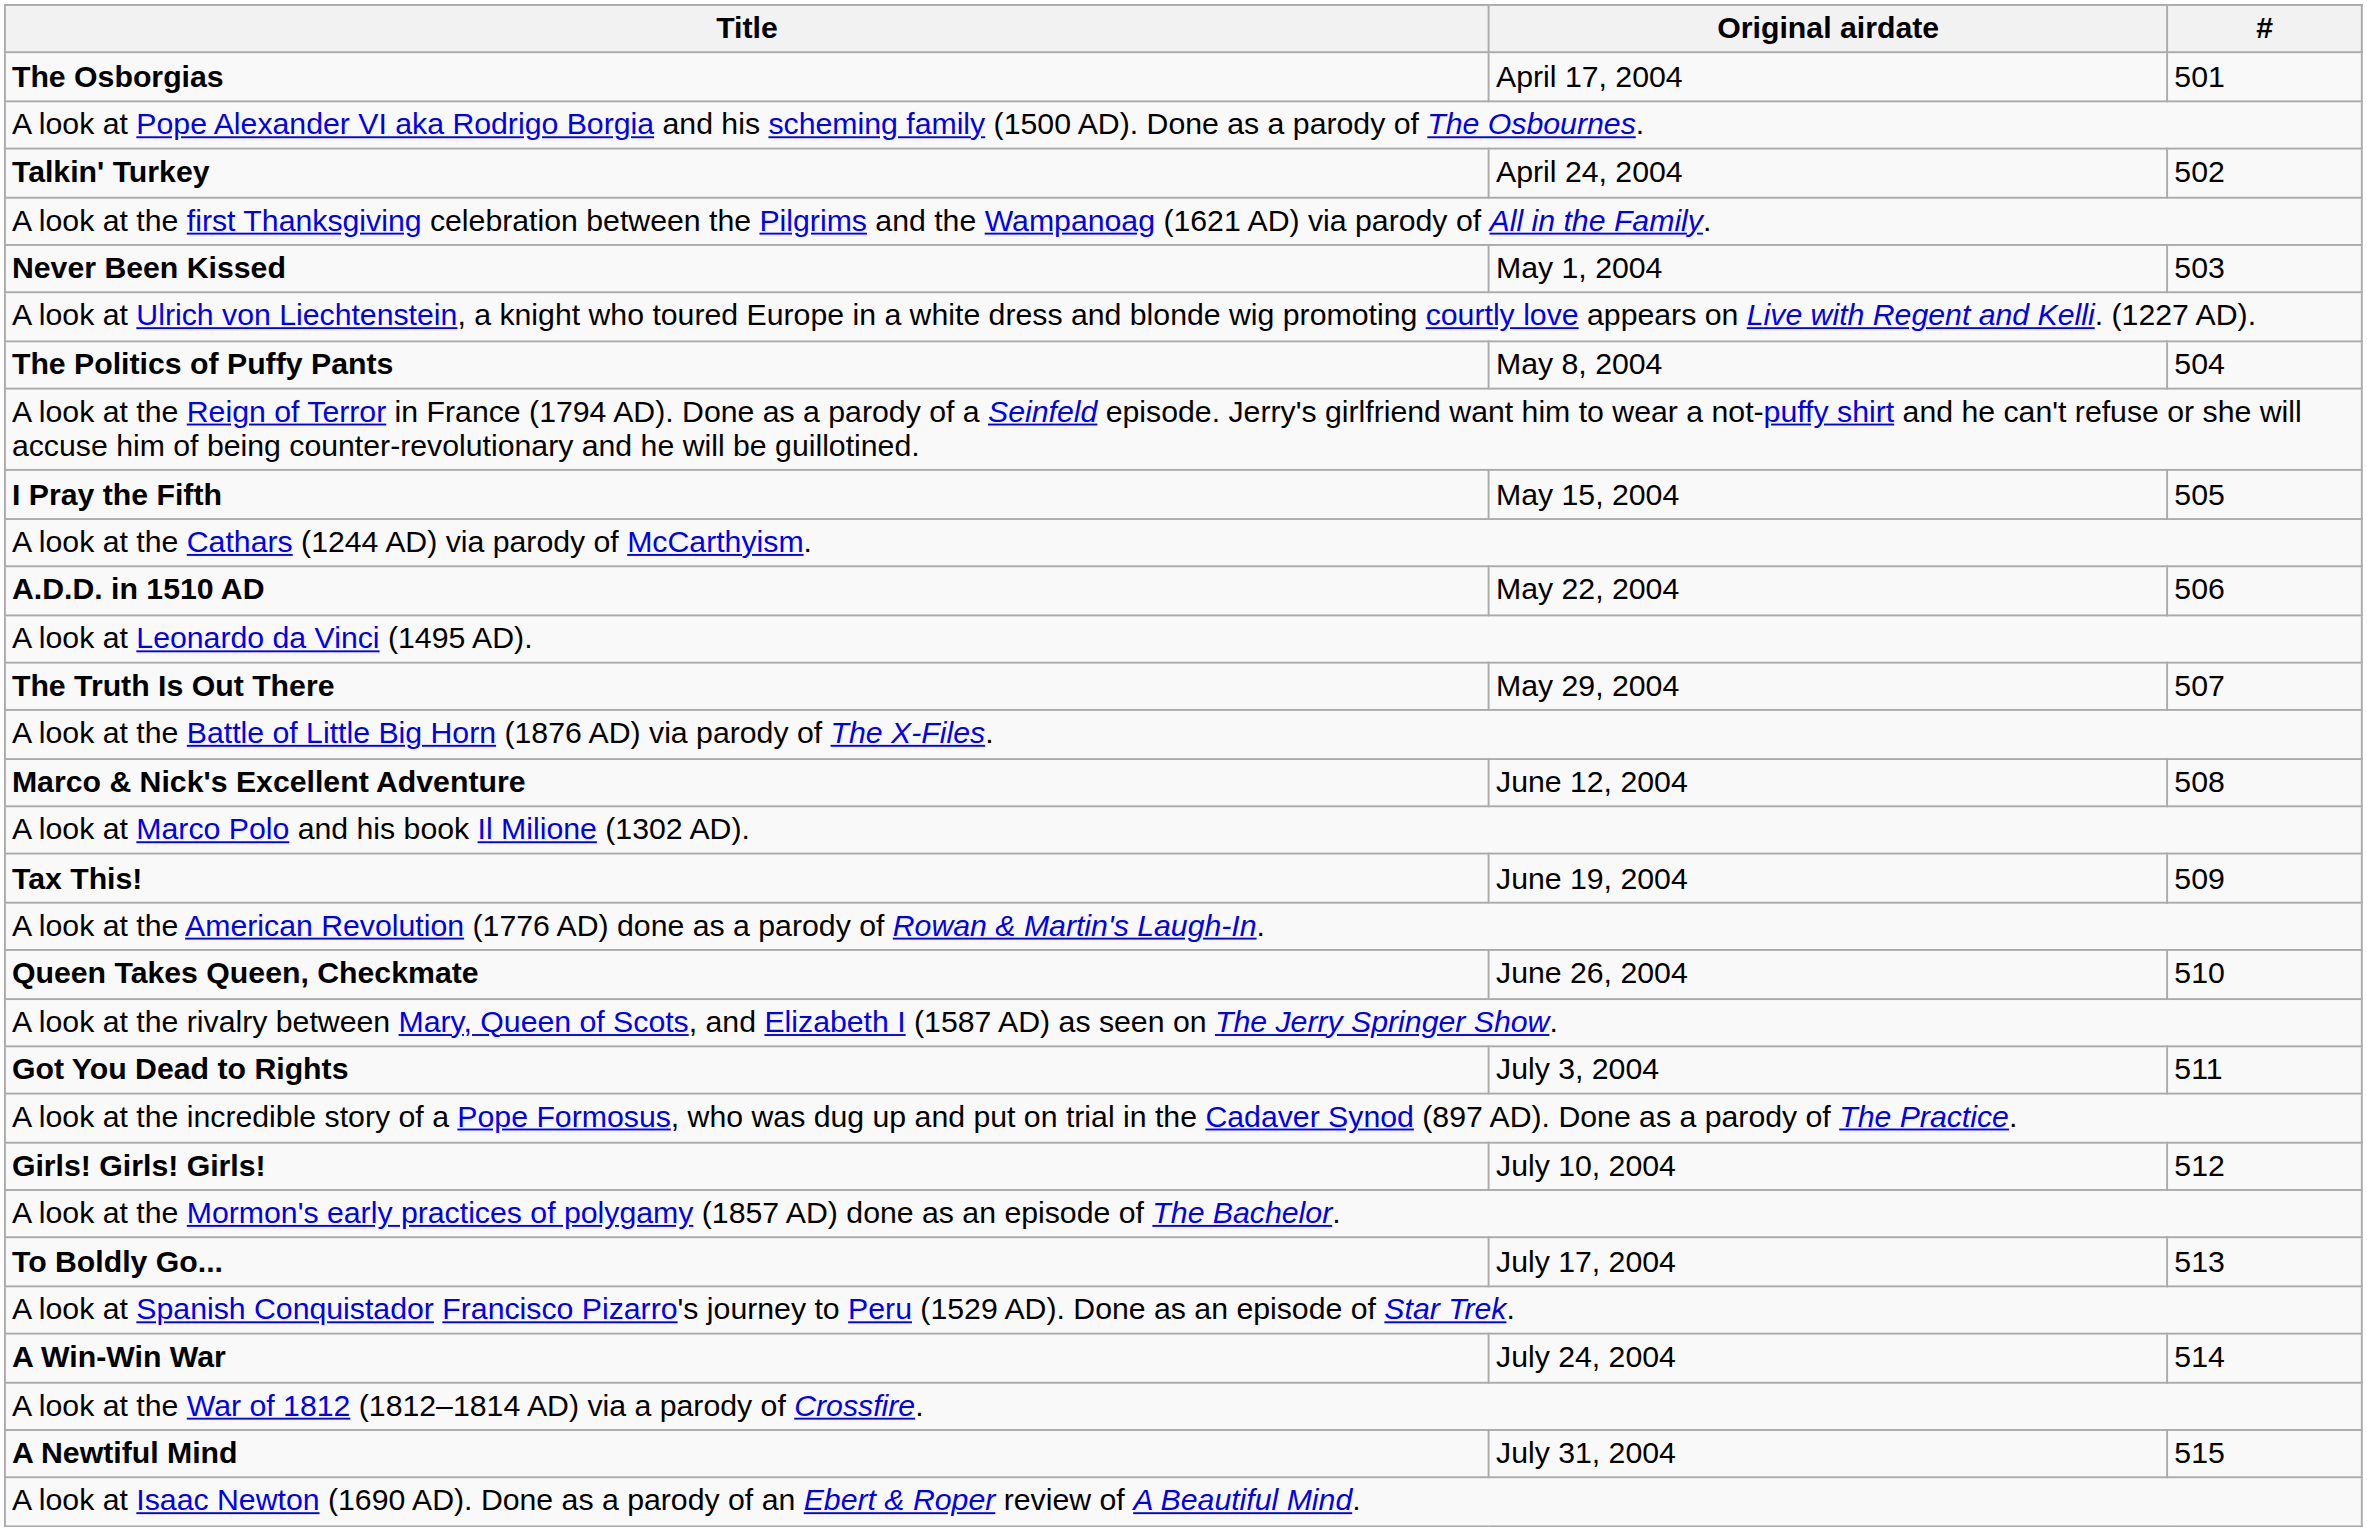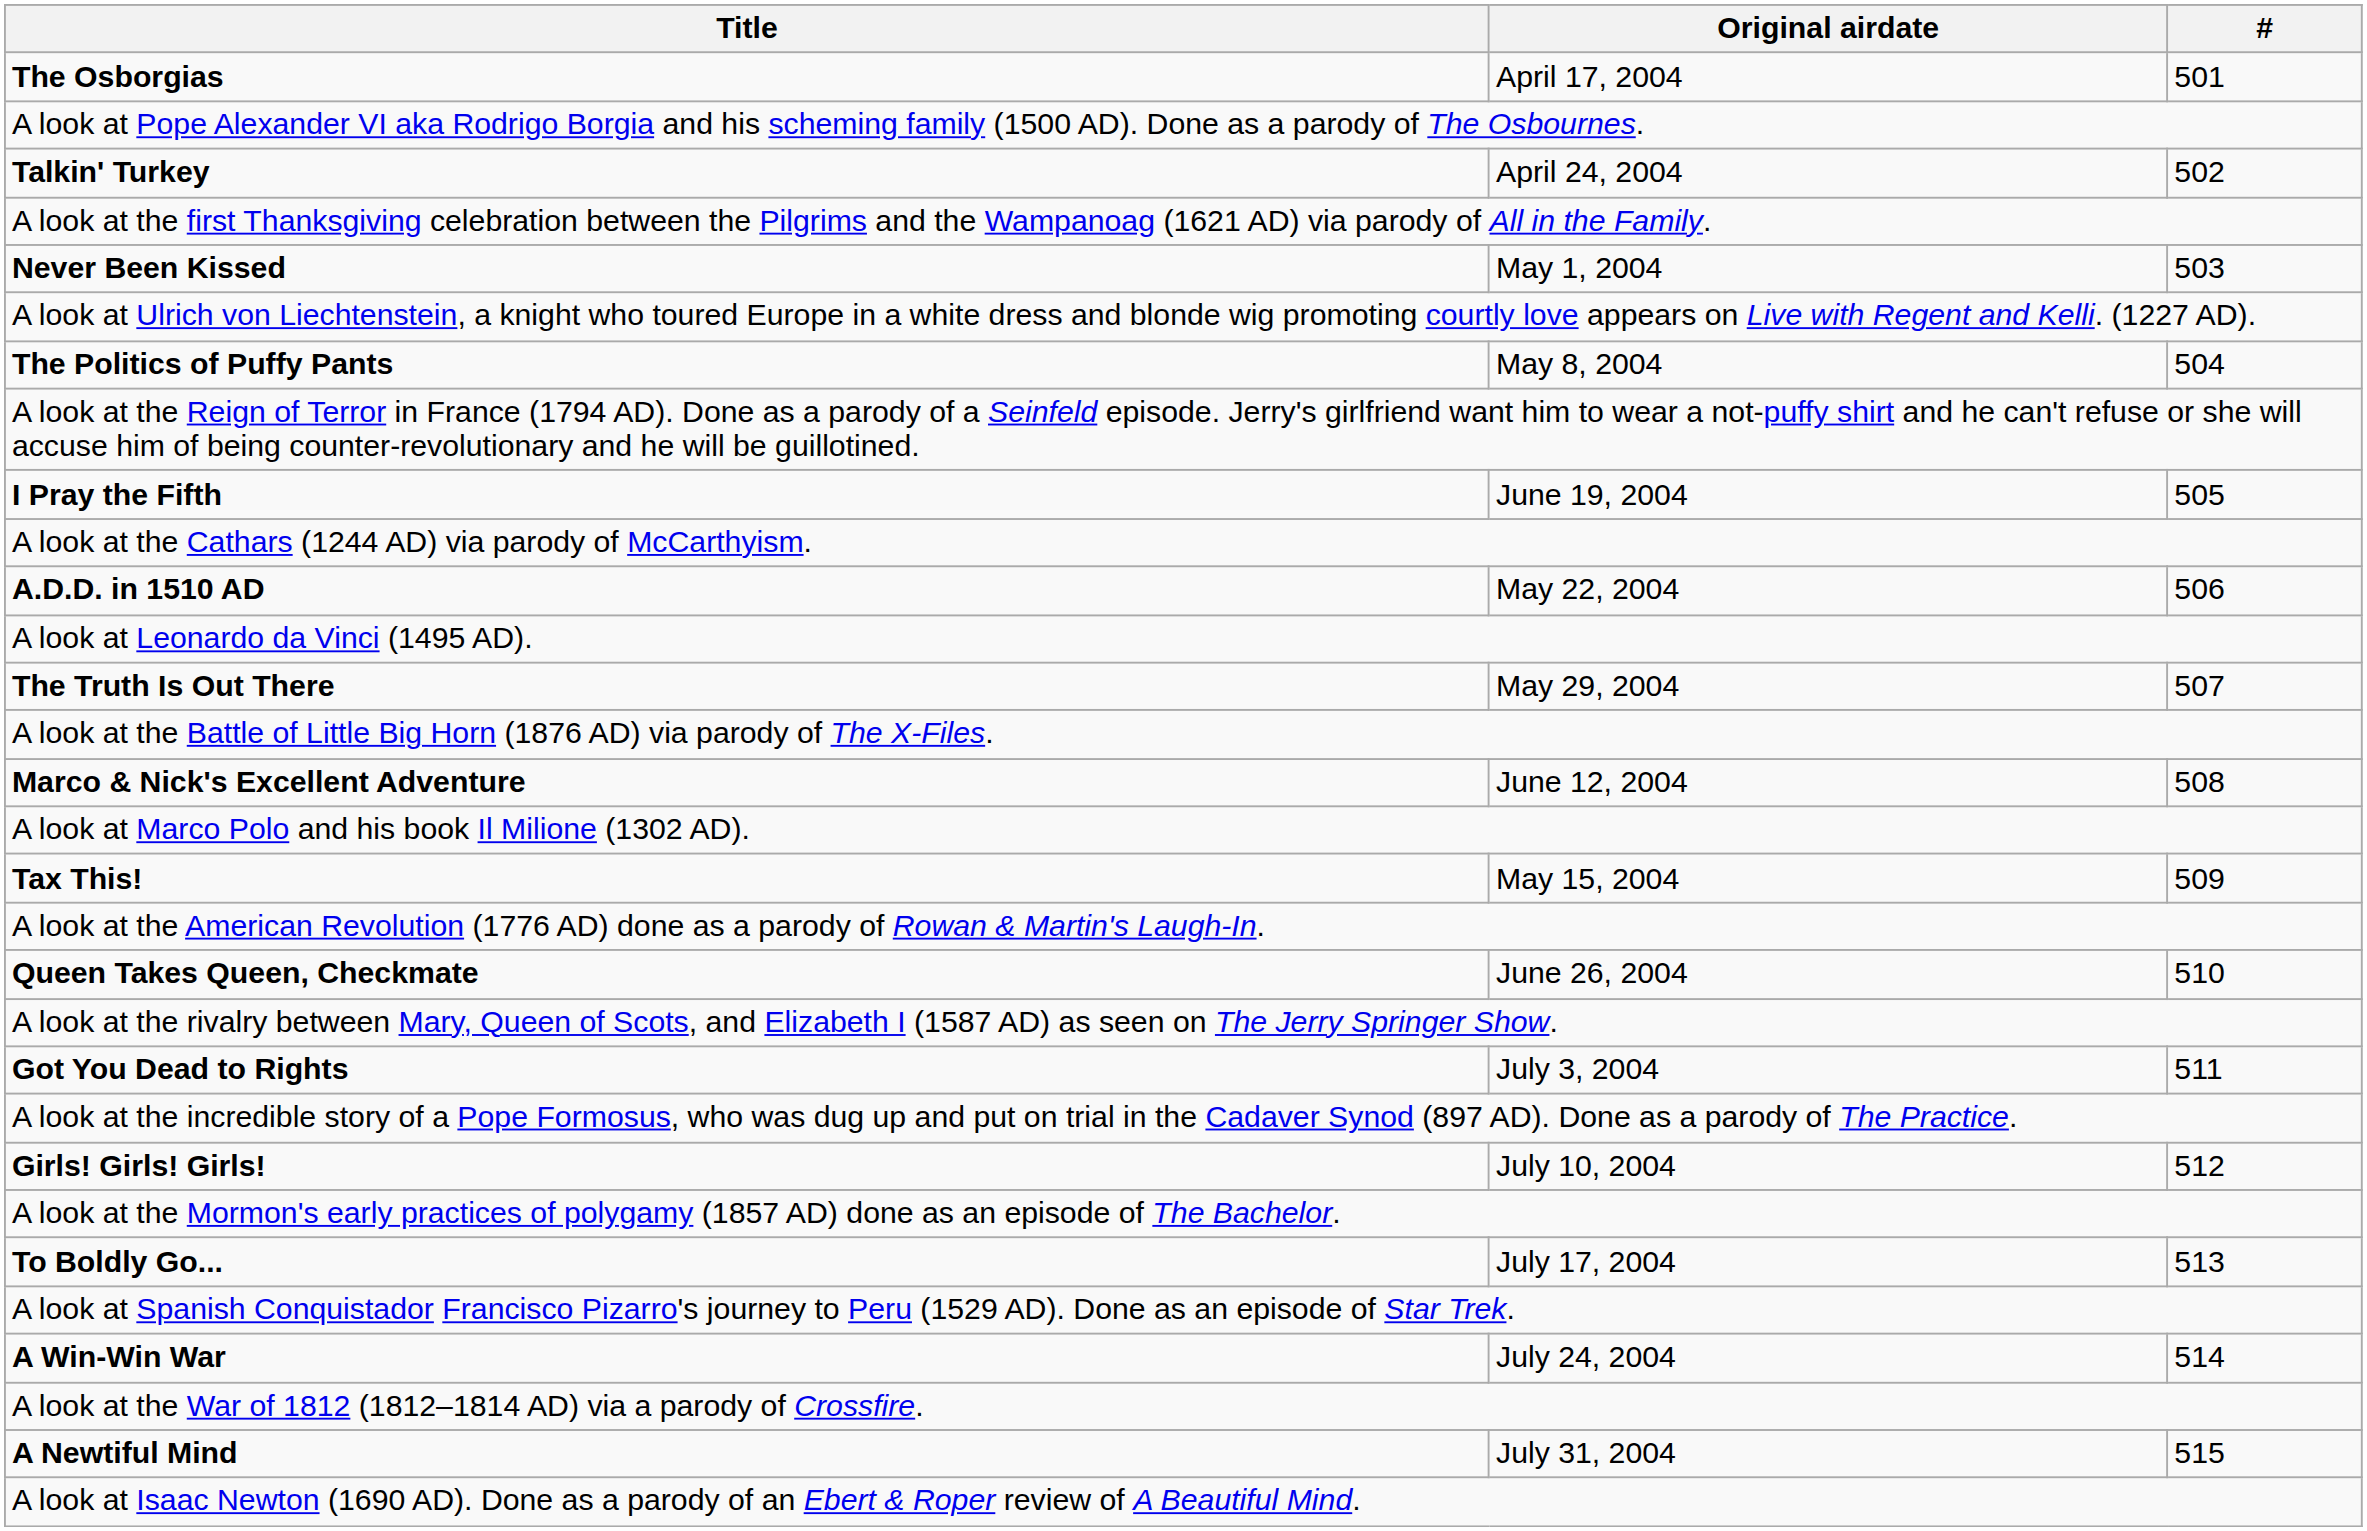 <table class="wikitable">
 <tr>
 <th>Title</th>
 <th>Original airdate</th>
 <th>#</th>
 </tr>
 <tr>
 <td><strong>The Osborgias</strong></td>
 <td>April 17, 2004</td>
 <td>501</td>
 </tr>
 <tr>
 <td colspan="6">A look at <a href='#'>Pope Alexander VI aka Rodrigo Borgia</a> and his <a href='#'>scheming family</a> (1500 AD). Done as a parody of <em><a href='#'>The Osbournes</a></em>.</td>
 </tr>
 <tr>
 <td><strong>Talkin' Turkey</strong></td>
 <td>April 24, 2004</td>
 <td>502</td>
 </tr>
 <tr>
 <td colspan="6">A look at the <a href='#'>first Thanksgiving</a> celebration between the <a href='#'>Pilgrims</a> and the <a href='#'>Wampanoag</a> (1621 AD) via parody of <em><a href='#'>All in the Family</a></em>.</td>
 </tr>
 <tr>
 <td><strong>Never Been Kissed</strong></td>
 <td>May 1, 2004</td>
 <td>503</td>
 </tr>
 <tr>
 <td colspan="6">A look at <a href='#'>Ulrich von Liechtenstein</a>, a knight who toured Europe in a white dress and blonde wig promoting <a href='#'>courtly love</a> appears on <em><a href='#'>Live with Regent and Kelli</a></em>. (1227 AD).</td>
 </tr>
 <tr>
 <td><strong>The Politics of Puffy Pants</strong></td>
 <td>May 8, 2004</td>
 <td>504</td>
 </tr>
 <tr>
 <td colspan="6">A look at the <a href='#'>Reign of Terror</a> in France (1794 AD). Done as a parody of a <em><a href='#'>Seinfeld</a></em> episode. Jerry's girlfriend want him to wear a not-<a href='#'>puffy shirt</a> and he can't refuse or she will accuse him of being counter-revolutionary and he will be guillotined.</td>
 </tr>
 <tr>
 <td><strong>I Pray the Fifth</strong></td>
-<td>May 15, 2004</td>
+<td>June 19, 2004</td>
 <td>505</td>
 </tr>
 <tr>
 <td colspan="6">A look at the <a href='#'>Cathars</a> (1244 AD) via parody of <a href='#'>McCarthyism</a>.</td>
 </tr>
 <tr>
 <td><strong>A.D.D. in 1510 AD</strong></td>
 <td>May 22, 2004</td>
 <td>506</td>
 </tr>
 <tr>
 <td colspan="6">A look at <a href='#'>Leonardo da Vinci</a> (1495 AD).</td>
 </tr>
 <tr>
 <td><strong>The Truth Is Out There</strong></td>
 <td>May 29, 2004</td>
 <td>507</td>
 </tr>
 <tr>
 <td colspan="6">A look at the <a href='#'>Battle of Little Big Horn</a> (1876 AD) via parody of <em><a href='#'>The X-Files</a></em>.</td>
 </tr>
 <tr>
 <td><strong>Marco & Nick's Excellent Adventure</strong></td>
 <td>June 12, 2004</td>
 <td>508</td>
 </tr>
 <tr>
 <td colspan="6">A look at <a href='#'>Marco Polo</a> and his book <a href='#'>Il Milione</a> (1302 AD).</td>
 </tr>
 <tr>
 <td><strong>Tax This!</strong></td>
-<td>June 19, 2004</td>
+<td>May 15, 2004</td>
 <td>509</td>
 </tr>
 <tr>
 <td colspan="6">A look at the <a href='#'>American Revolution</a> (1776 AD) done as a parody of <em><a href='#'>Rowan & Martin's Laugh-In</a></em>.</td>
 </tr>
 <tr>
 <td><strong>Queen Takes Queen, Checkmate</strong></td>
 <td>June 26, 2004</td>
 <td>510</td>
 </tr>
 <tr>
 <td colspan="6">A look at the rivalry between <a href='#'>Mary, Queen of Scots</a>, and <a href='#'>Elizabeth I</a> (1587 AD) as seen on <em><a href='#'>The Jerry Springer Show</a></em>.</td>
 </tr>
 <tr>
 <td><strong>Got You Dead to Rights</strong></td>
 <td>July 3, 2004</td>
 <td>511</td>
 </tr>
 <tr>
 <td colspan="6">A look at the incredible story of a <a href='#'>Pope Formosus</a>, who was dug up and put on trial in the <a href='#'>Cadaver Synod</a> (897 AD). Done as a parody of <em><a href='#'>The Practice</a></em>.</td>
 </tr>
 <tr>
 <td><strong>Girls! Girls! Girls!</strong></td>
 <td>July 10, 2004</td>
 <td>512</td>
 </tr>
 <tr>
 <td colspan="6">A look at the <a href='#'>Mormon's early practices of polygamy</a> (1857 AD) done as an episode of <em><a href='#'>The Bachelor</a></em>.</td>
 </tr>
 <tr>
 <td><strong>To Boldly Go...</strong></td>
 <td>July 17, 2004</td>
 <td>513</td>
 </tr>
 <tr>
 <td colspan="6">A look at <a href='#'>Spanish Conquistador</a> <a href='#'>Francisco Pizarro</a>'s journey to <a href='#'>Peru</a> (1529 AD). Done as an episode of <em><a href='#'>Star Trek</a></em>.</td>
 </tr>
 <tr>
 <td><strong>A Win-Win War</strong></td>
 <td>July 24, 2004</td>
 <td>514</td>
 </tr>
 <tr>
 <td colspan="6">A look at the <a href='#'>War of 1812</a> (1812–1814 AD) via a parody of <em><a href='#'>Crossfire</a></em>.</td>
 </tr>
 <tr>
 <td><strong>A Newtiful Mind </strong></td>
 <td>July 31, 2004</td>
 <td>515</td>
 </tr>
 <tr>
 <td colspan="6">A look at <a href='#'>Isaac Newton</a> (1690 AD). Done as a parody of an <em><a href='#'>Ebert & Roper</a></em> review of <em><a href='#'>A Beautiful Mind</a></em>.</td>
 </tr>
 </table>
